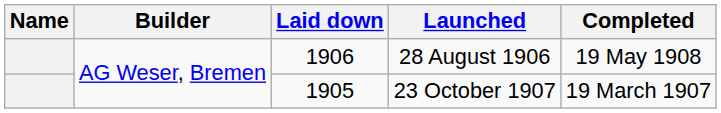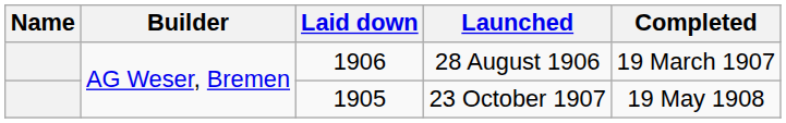 <table class="wikitable plainrowheaders">
 <tr>
 <th scope="col">Name</th>
 <th scope="col">Builder</th>
 <th scope="col"><a href='#'>Laid down</a></th>
 <th scope="col"><a href='#'>Launched</a></th>
 <th scope="col">Completed</th>
 </tr>
 <tr valign=middle>
 <th scope="row"></th>
 <td rowspan="2"><a href='#'>AG Weser</a>, <a href='#'>Bremen</a></td>
 <td align=center>1906</td>
 <td align=center>28 August 1906</td>
-<td align=center>19 May 1908</td>
+<td align=center>19 March 1907</td>
 </tr>
 <tr valign=middle>
 <th scope="row"></th>
 <td align=center>1905</td>
 <td align=center>23 October 1907</td>
-<td align=center>19 March 1907</td>
+<td align=center>19 May 1908</td>
 </tr>
 </table>
